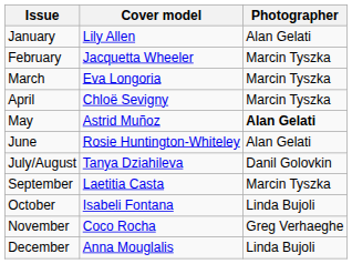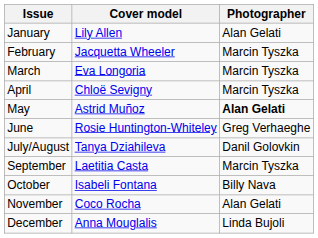 <table class="sortable wikitable">
 <tr>
 <th>Issue</th>
 <th>Cover model</th>
 <th>Photographer</th>
 </tr>
 <tr>
 <td>January</td>
 <td><a href='#'>Lily Allen</a></td>
 <td>Alan Gelati</td>
 </tr>
 <tr>
 <td>February</td>
 <td><a href='#'>Jacquetta Wheeler</a></td>
 <td>Marcin Tyszka</td>
 </tr>
 <tr>
 <td>March</td>
 <td><a href='#'>Eva Longoria</a></td>
 <td>Marcin Tyszka</td>
 </tr>
 <tr>
 <td>April</td>
 <td><a href='#'>Chloë Sevigny</a></td>
 <td>Marcin Tyszka</td>
 </tr>
 <tr>
 <td>May</td>
 <td><a href='#'>Astrid Muñoz</a></td>
 <td><strong>Alan Gelati</strong></td>
 </tr>
 <tr>
 <td>June</td>
 <td><a href='#'>Rosie Huntington-Whiteley</a></td>
-<td>Alan Gelati</td>
+<td>Greg Verhaeghe</td>
 </tr>
 <tr>
 <td>July/August</td>
 <td><a href='#'>Tanya Dziahileva</a></td>
 <td>Danil Golovkin</td>
 </tr>
 <tr>
 <td>September</td>
 <td><a href='#'>Laetitia Casta</a></td>
 <td>Marcin Tyszka</td>
 </tr>
 <tr>
 <td>October</td>
 <td><a href='#'>Isabeli Fontana</a></td>
-<td>Linda Bujoli</td>
+<td>Billy Nava</td>
 </tr>
 <tr>
 <td>November</td>
 <td><a href='#'>Coco Rocha</a></td>
-<td>Greg Verhaeghe</td>
+<td>Alan Gelati</td>
 </tr>
 <tr>
 <td>December</td>
 <td><a href='#'>Anna Mouglalis</a></td>
 <td>Linda Bujoli</td>
 </tr>
 </table>
